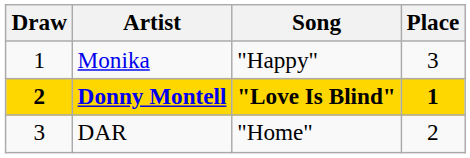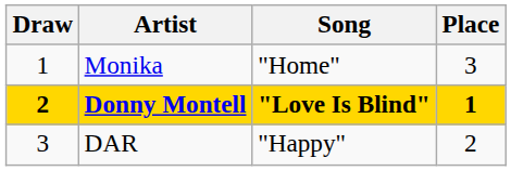 <table class="sortable wikitable" style="margin: 1em auto 1em auto; text-align:center;">
 <tr>
 <th>Draw</th>
 <th>Artist</th>
 <th>Song</th>
 <th>Place</th>
 </tr>
 <tr>
 <td>1</td>
 <td align="left"><a href='#'>Monika</a></td>
-<td align="left">"Happy"</td>
+<td align="left">"Home"</td>
 <td>3</td>
 </tr>
 <tr style="font-weight:bold; background:gold;">
 <td>2</td>
 <td align="left"><a href='#'>Donny Montell</a></td>
 <td align="left">"Love Is Blind"</td>
 <td>1</td>
 </tr>
 <tr>
 <td>3</td>
 <td align="left">DAR</td>
-<td align="left">"Home"</td>
+<td align="left">"Happy"</td>
 <td>2</td>
 </tr>
 </table>
